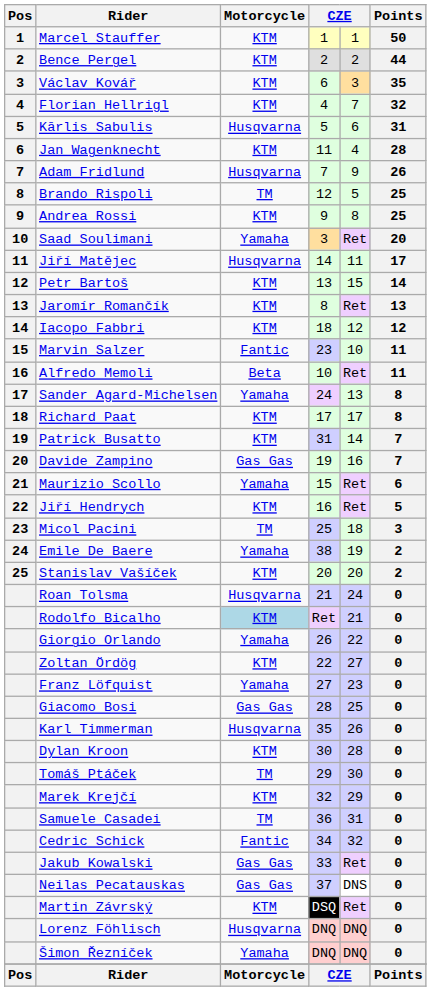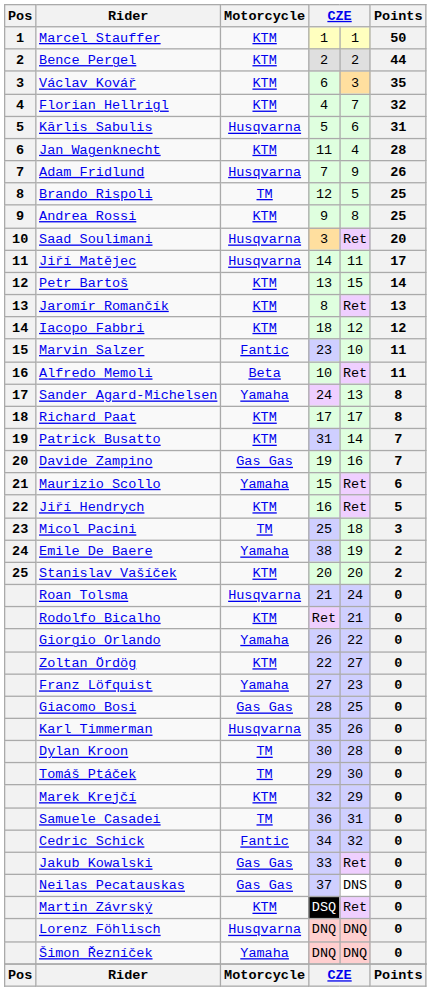 <table class="wikitable" style="font-size: 80%; text-align:center">
 <tr valign="top">
 <th valign="middle">Pos</th>
 <th valign="middle">Rider</th>
 <th valign="middle">Motorcycle</th>
 <th colspan=2><a href='#'>CZE</a><br></th>
 <th valign="middle">Points</th>
 </tr>
 <tr>
 <th>1</th>
 <td align=left> <a href='#'>Marcel Stauffer</a></td>
 <td><a href='#'>KTM</a></td>
 <td style="background:#ffffbf;">1</td>
 <td style="background:#ffffbf;">1</td>
 <th>50</th>
 </tr>
 <tr>
 <th>2</th>
 <td align=left> <a href='#'>Bence Pergel</a></td>
 <td><a href='#'>KTM</a></td>
 <td style="background:#dfdfdf;">2</td>
 <td style="background:#dfdfdf;">2</td>
 <th>44</th>
 </tr>
 <tr>
 <th>3</th>
 <td align=left> <a href='#'>Václav Kovář</a></td>
 <td><a href='#'>KTM</a></td>
 <td style="background:#dfffdf;">6</td>
 <td style="background:#ffdf9f;">3</td>
 <th>35</th>
 </tr>
 <tr>
 <th>4</th>
 <td align=left> <a href='#'>Florian Hellrigl</a></td>
 <td><a href='#'>KTM</a></td>
 <td style="background:#dfffdf;">4</td>
 <td style="background:#dfffdf;">7</td>
 <th>32</th>
 </tr>
 <tr>
 <th>5</th>
 <td align=left> <a href='#'>Kārlis Sabulis</a></td>
 <td><a href='#'>Husqvarna</a></td>
 <td style="background:#dfffdf;">5</td>
 <td style="background:#dfffdf;">6</td>
 <th>31</th>
 </tr>
 <tr>
 <th>6</th>
 <td align=left> <a href='#'>Jan Wagenknecht</a></td>
 <td><a href='#'>KTM</a></td>
 <td style="background:#dfffdf;">11</td>
 <td style="background:#dfffdf;">4</td>
 <th>28</th>
 </tr>
 <tr>
 <th>7</th>
 <td align=left> <a href='#'>Adam Fridlund</a></td>
 <td><a href='#'>Husqvarna</a></td>
 <td style="background:#dfffdf;">7</td>
 <td style="background:#dfffdf;">9</td>
 <th>26</th>
 </tr>
 <tr>
 <th>8</th>
 <td align=left> <a href='#'>Brando Rispoli</a></td>
 <td><a href='#'>TM</a></td>
 <td style="background:#dfffdf;">12</td>
 <td style="background:#dfffdf;">5</td>
 <th>25</th>
 </tr>
 <tr>
 <th>9</th>
 <td align=left> <a href='#'>Andrea Rossi</a></td>
 <td><a href='#'>KTM</a></td>
 <td style="background:#dfffdf;">9</td>
 <td style="background:#dfffdf;">8</td>
 <th>25</th>
 </tr>
 <tr>
 <th>10</th>
 <td align=left> <a href='#'>Saad Soulimani</a></td>
-<td><a href='#'>Yamaha</a></td>
+<td><a href='#'>Husqvarna</a></td>
 <td style="background:#ffdf9f;">3</td>
 <td style="background:#efcfff;">Ret</td>
 <th>20</th>
 </tr>
 <tr>
 <th>11</th>
 <td align=left> <a href='#'>Jiří Matějec</a></td>
 <td><a href='#'>Husqvarna</a></td>
 <td style="background:#dfffdf;">14</td>
 <td style="background:#dfffdf;">11</td>
 <th>17</th>
 </tr>
 <tr>
 <th>12</th>
 <td align=left> <a href='#'>Petr Bartoš</a></td>
 <td><a href='#'>KTM</a></td>
 <td style="background:#dfffdf;">13</td>
 <td style="background:#dfffdf;">15</td>
 <th>14</th>
 </tr>
 <tr>
 <th>13</th>
 <td align=left> <a href='#'>Jaromír Romančík</a></td>
 <td><a href='#'>KTM</a></td>
 <td style="background:#dfffdf;">8</td>
 <td style="background:#efcfff;">Ret</td>
 <th>13</th>
 </tr>
 <tr>
 <th>14</th>
 <td align=left> <a href='#'>Iacopo Fabbri</a></td>
 <td><a href='#'>KTM</a></td>
 <td style="background:#dfffdf;">18</td>
 <td style="background:#dfffdf;">12</td>
 <th>12</th>
 </tr>
 <tr>
 <th>15</th>
 <td align=left> <a href='#'>Marvin Salzer</a></td>
 <td><a href='#'>Fantic</a></td>
 <td style="background:#cfcfff;">23</td>
 <td style="background:#dfffdf;">10</td>
 <th>11</th>
 </tr>
 <tr>
 <th>16</th>
 <td align=left> <a href='#'>Alfredo Memoli</a></td>
 <td><a href='#'>Beta</a></td>
 <td style="background:#dfffdf;">10</td>
 <td style="background:#efcfff;">Ret</td>
 <th>11</th>
 </tr>
 <tr>
 <th>17</th>
 <td align=left> <a href='#'>Sander Agard-Michelsen</a></td>
 <td><a href='#'>Yamaha</a></td>
 <td style="background:#efcfff;">24</td>
 <td style="background:#dfffdf;">13</td>
 <th>8</th>
 </tr>
 <tr>
 <th>18</th>
 <td align=left> <a href='#'>Richard Paat</a></td>
 <td><a href='#'>KTM</a></td>
 <td style="background:#dfffdf;">17</td>
 <td style="background:#dfffdf;">17</td>
 <th>8</th>
 </tr>
 <tr>
 <th>19</th>
 <td align=left> <a href='#'>Patrick Busatto</a></td>
 <td><a href='#'>KTM</a></td>
 <td style="background:#cfcfff;">31</td>
 <td style="background:#dfffdf;">14</td>
 <th>7</th>
 </tr>
 <tr>
 <th>20</th>
 <td align=left> <a href='#'>Davide Zampino</a></td>
 <td><a href='#'>Gas Gas</a></td>
 <td style="background:#dfffdf;">19</td>
 <td style="background:#dfffdf;">16</td>
 <th>7</th>
 </tr>
 <tr>
 <th>21</th>
 <td align=left> <a href='#'>Maurizio Scollo</a></td>
 <td><a href='#'>Yamaha</a></td>
 <td style="background:#dfffdf;">15</td>
 <td style="background:#efcfff;">Ret</td>
 <th>6</th>
 </tr>
 <tr>
 <th>22</th>
 <td align=left> <a href='#'>Jiří Hendrych</a></td>
 <td><a href='#'>KTM</a></td>
 <td style="background:#dfffdf;">16</td>
 <td style="background:#efcfff;">Ret</td>
 <th>5</th>
 </tr>
 <tr>
 <th>23</th>
 <td align=left> <a href='#'>Micol Pacini</a></td>
 <td><a href='#'>TM</a></td>
 <td style="background:#cfcfff;">25</td>
 <td style="background:#dfffdf;">18</td>
 <th>3</th>
 </tr>
 <tr>
 <th>24</th>
 <td align=left> <a href='#'>Emile De Baere</a></td>
 <td><a href='#'>Yamaha</a></td>
 <td style="background:#cfcfff;">38</td>
 <td style="background:#dfffdf;">19</td>
 <th>2</th>
 </tr>
 <tr>
 <th>25</th>
 <td align=left> <a href='#'>Stanislav Vašíček</a></td>
 <td><a href='#'>KTM</a></td>
 <td style="background:#dfffdf;">20</td>
 <td style="background:#dfffdf;">20</td>
 <th>2</th>
 </tr>
 <tr>
 <th></th>
 <td align=left> <a href='#'>Roan Tolsma</a></td>
 <td><a href='#'>Husqvarna</a></td>
 <td style="background:#cfcfff;">21</td>
 <td style="background:#cfcfff;">24</td>
 <th>0</th>
 </tr>
 <tr>
 <th></th>
 <td align=left> <a href='#'>Rodolfo Bicalho</a></td>
-<td style="background: lightblue;"><a href='#'>KTM</a></td>
+<td><a href='#'>KTM</a></td>
 <td style="background:#efcfff;">Ret</td>
 <td style="background:#cfcfff;">21</td>
 <th>0</th>
 </tr>
 <tr>
 <th></th>
 <td align=left> <a href='#'>Giorgio Orlando</a></td>
 <td><a href='#'>Yamaha</a></td>
 <td style="background:#cfcfff;">26</td>
 <td style="background:#cfcfff;">22</td>
 <th>0</th>
 </tr>
 <tr>
 <th></th>
 <td align=left> <a href='#'>Zoltan Ördög</a></td>
 <td><a href='#'>KTM</a></td>
 <td style="background:#cfcfff;">22</td>
 <td style="background:#cfcfff;">27</td>
 <th>0</th>
 </tr>
 <tr>
 <th></th>
 <td align=left> <a href='#'>Franz Löfquist</a></td>
 <td><a href='#'>Yamaha</a></td>
 <td style="background:#cfcfff;">27</td>
 <td style="background:#cfcfff;">23</td>
 <th>0</th>
 </tr>
 <tr>
 <th></th>
 <td align=left> <a href='#'>Giacomo Bosi</a></td>
 <td><a href='#'>Gas Gas</a></td>
 <td style="background:#cfcfff;">28</td>
 <td style="background:#cfcfff;">25</td>
 <th>0</th>
 </tr>
 <tr>
 <th></th>
 <td align=left> <a href='#'>Karl Timmerman</a></td>
 <td><a href='#'>Husqvarna</a></td>
 <td style="background:#cfcfff;">35</td>
 <td style="background:#cfcfff;">26</td>
 <th>0</th>
 </tr>
 <tr>
 <th></th>
 <td align=left> <a href='#'>Dylan Kroon</a></td>
-<td><a href='#'>KTM</a></td>
+<td><a href='#'>TM</a></td>
 <td style="background:#cfcfff;">30</td>
 <td style="background:#cfcfff;">28</td>
 <th>0</th>
 </tr>
 <tr>
 <th></th>
 <td align=left> <a href='#'>Tomáš Ptáček</a></td>
 <td><a href='#'>TM</a></td>
 <td style="background:#cfcfff;">29</td>
 <td style="background:#cfcfff;">30</td>
 <th>0</th>
 </tr>
 <tr>
 <th></th>
 <td align=left> <a href='#'>Marek Krejčí</a></td>
 <td><a href='#'>KTM</a></td>
 <td style="background:#cfcfff;">32</td>
 <td style="background:#cfcfff;">29</td>
 <th>0</th>
 </tr>
 <tr>
 <th></th>
 <td align=left> <a href='#'>Samuele Casadei</a></td>
 <td><a href='#'>TM</a></td>
 <td style="background:#cfcfff;">36</td>
 <td style="background:#cfcfff;">31</td>
 <th>0</th>
 </tr>
 <tr>
 <th></th>
 <td align=left> <a href='#'>Cedric Schick</a></td>
 <td><a href='#'>Fantic</a></td>
 <td style="background:#cfcfff;">34</td>
 <td style="background:#cfcfff;">32</td>
 <th>0</th>
 </tr>
 <tr>
 <th></th>
 <td align=left> <a href='#'>Jakub Kowalski</a></td>
 <td><a href='#'>Gas Gas</a></td>
 <td style="background:#cfcfff;">33</td>
 <td style="background:#efcfff;">Ret</td>
 <th>0</th>
 </tr>
 <tr>
 <th></th>
 <td align=left> <a href='#'>Neilas Pecatauskas</a></td>
 <td><a href='#'>Gas Gas</a></td>
 <td style="background:#cfcfff;">37</td>
 <td style="background:#ffffff;">DNS</td>
 <th>0</th>
 </tr>
 <tr>
 <th></th>
 <td align=left> <a href='#'>Martin Závrský</a></td>
 <td><a href='#'>KTM</a></td>
 <td style="background-color:#000000;color:white">DSQ</td>
 <td style="background:#efcfff;">Ret</td>
 <th>0</th>
 </tr>
 <tr>
 <th></th>
 <td align=left> <a href='#'>Lorenz Föhlisch</a></td>
 <td><a href='#'>Husqvarna</a></td>
 <td style="background:#ffcfcf;">DNQ</td>
 <td style="background:#ffcfcf;">DNQ</td>
 <th>0</th>
 </tr>
 <tr>
 <th></th>
 <td align=left> <a href='#'>Šimon Řezníček</a></td>
 <td><a href='#'>Yamaha</a></td>
 <td style="background:#ffcfcf;">DNQ</td>
 <td style="background:#ffcfcf;">DNQ</td>
 <th>0</th>
 </tr>
 <tr>
 </tr>
 <tr valign="top">
 <th valign="middle">Pos</th>
 <th valign="middle">Rider</th>
 <th valign="middle">Motorcycle</th>
 <th colspan=2><a href='#'>CZE</a><br></th>
 <th valign="middle">Points</th>
 </tr>
 </table>
